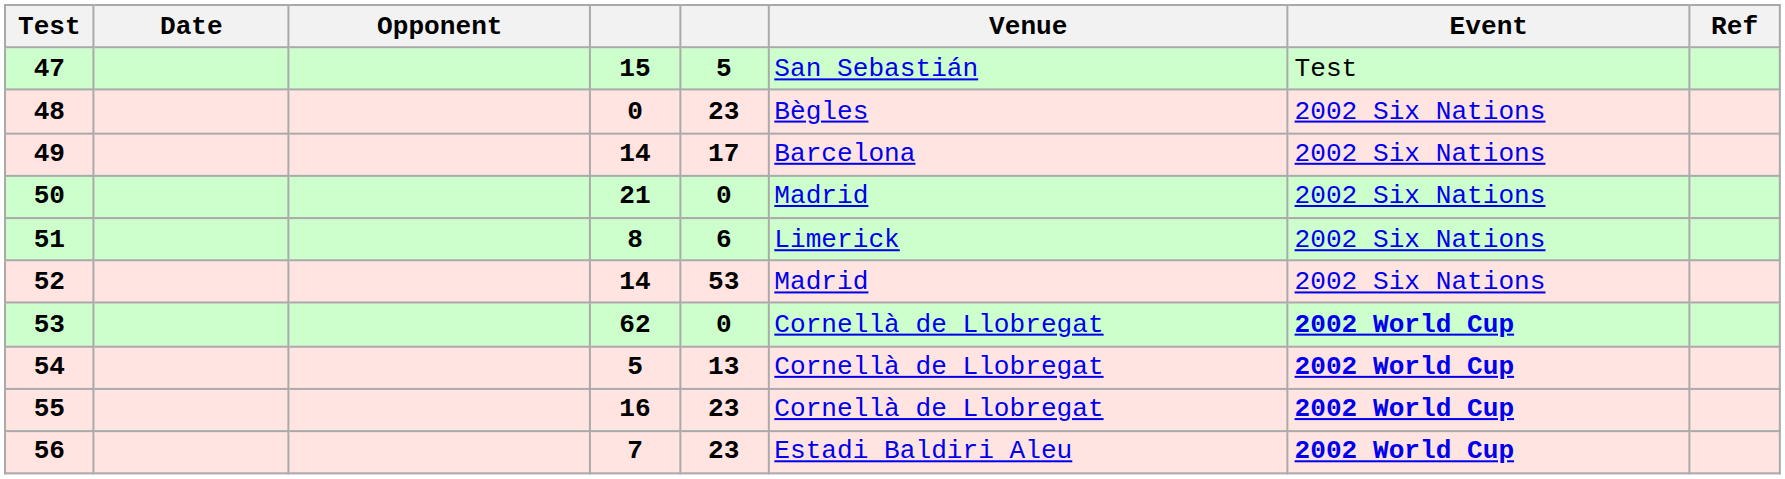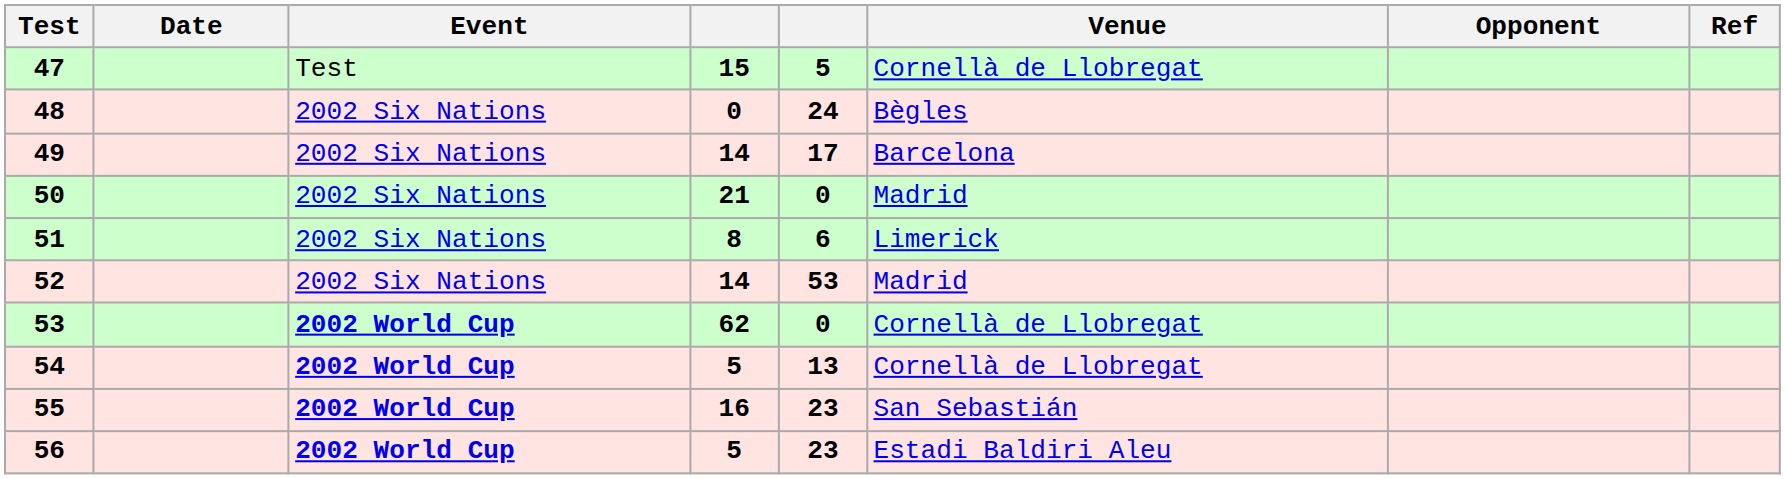 <table class="wikitable sortable" style="width:100%">
 <tr>
 <th style="width:5%">Test</th>
 <th style="width:11%">Date</th>
-<th style="width:17%">Opponent</th>
+<th>Event</th>
 <th style="width:5%"></th>
 <th style="width:5%"></th>
 <th>Venue</th>
-<th>Event</th>
+<th style="width:17%">Opponent</th>
 <th>Ref</th>
 </tr>
 <tr bgcolor="#ccffcc">
 <td align="center"><strong>47</strong></td>
 <td></td>
-<td></td>
+<td>Test</td>
 <td align="center"><strong>15</strong></td>
 <td align="center"><strong>5</strong></td>
-<td><a href='#'>San Sebastián</a></td>
-<td>Test</td>
+<td><a href='#'>Cornellà de Llobregat</a></td>
+<td></td>
 <td></td>
 </tr>
 <tr bgcolor="FFE4E1">
 <td align="center"><strong>48</strong></td>
 <td></td>
+<td><a href='#'>2002 Six Nations</a></td>
+<td align="center"><strong>0</strong></td>
+<td align="center"><strong>24</strong></td>
+<td><a href='#'>Bègles</a></td>
 <td></td>
-<td align="center"><strong>0</strong></td>
-<td align="center"><strong>23</strong></td>
-<td><a href='#'>Bègles</a></td>
-<td><a href='#'>2002 Six Nations</a></td>
 <td></td>
 </tr>
 <tr bgcolor="FFE4E1">
 <td align="center"><strong>49</strong></td>
 <td></td>
-<td></td>
+<td><a href='#'>2002 Six Nations</a></td>
 <td align="center"><strong>14</strong></td>
 <td align="center"><strong>17</strong></td>
 <td><a href='#'>Barcelona</a></td>
-<td><a href='#'>2002 Six Nations</a></td>
+<td></td>
 <td></td>
 </tr>
 <tr bgcolor="#ccffcc">
 <td align="center"><strong>50</strong></td>
 <td></td>
-<td></td>
+<td><a href='#'>2002 Six Nations</a></td>
 <td align="center"><strong>21</strong></td>
 <td align="center"><strong>0</strong></td>
 <td><a href='#'>Madrid</a></td>
-<td><a href='#'>2002 Six Nations</a></td>
+<td></td>
 <td></td>
 </tr>
 <tr bgcolor="#ccffcc">
 <td align="center"><strong>51</strong></td>
 <td></td>
-<td></td>
+<td><a href='#'>2002 Six Nations</a></td>
 <td align="center"><strong>8</strong></td>
 <td align="center"><strong>6</strong></td>
 <td><a href='#'>Limerick</a></td>
-<td><a href='#'>2002 Six Nations</a></td>
+<td></td>
 <td></td>
 </tr>
 <tr bgcolor="FFE4E1">
 <td align="center"><strong>52</strong></td>
 <td></td>
-<td></td>
+<td><a href='#'>2002 Six Nations</a></td>
 <td align="center"><strong>14</strong></td>
 <td align="center"><strong>53</strong></td>
 <td><a href='#'>Madrid</a></td>
-<td><a href='#'>2002 Six Nations</a></td>
+<td></td>
 <td></td>
 </tr>
 <tr bgcolor="#ccffcc">
 <td align="center"><strong>53</strong></td>
 <td></td>
-<td></td>
+<td><a href='#'><strong>2002 World Cup</strong></a></td>
 <td align="center"><strong>62</strong></td>
 <td align="center"><strong>0</strong></td>
 <td><a href='#'>Cornellà de Llobregat</a></td>
-<td><a href='#'><strong>2002 World Cup</strong></a></td>
+<td></td>
 <td></td>
 </tr>
 <tr bgcolor="FFE4E1">
 <td align="center"><strong>54</strong></td>
 <td></td>
-<td></td>
+<td><a href='#'><strong>2002 World Cup</strong></a></td>
 <td align="center"><strong>5</strong></td>
 <td align="center"><strong>13</strong></td>
 <td><a href='#'>Cornellà de Llobregat</a></td>
-<td><a href='#'><strong>2002 World Cup</strong></a></td>
+<td></td>
 <td></td>
 </tr>
 <tr bgcolor="FFE4E1">
 <td align="center"><strong>55</strong></td>
 <td></td>
-<td></td>
+<td><a href='#'><strong>2002 World Cup</strong></a></td>
 <td align="center"><strong>16</strong></td>
 <td align="center"><strong>23</strong></td>
-<td><a href='#'>Cornellà de Llobregat</a></td>
-<td><a href='#'><strong>2002 World Cup</strong></a></td>
+<td><a href='#'>San Sebastián</a></td>
+<td></td>
 <td></td>
 </tr>
 <tr bgcolor="FFE4E1">
 <td align="center"><strong>56</strong></td>
 <td></td>
-<td></td>
-<td align="center"><strong>7</strong></td>
+<td><a href='#'><strong>2002 World Cup</strong></a></td>
+<td align="center"><strong>5</strong></td>
 <td align="center"><strong>23</strong></td>
 <td><a href='#'>Estadi Baldiri Aleu</a></td>
-<td><a href='#'><strong>2002 World Cup</strong></a></td>
+<td></td>
 <td></td>
 </tr>
 </table>
